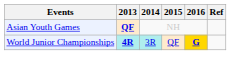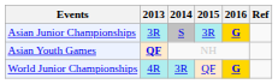 <table class="wikitable" style="font-size: 90%; text-align:center">
 <tr>
 <th>Events</th>
 <th>2013</th>
 <th>2014</th>
 <th>2015</th>
 <th>2016</th>
 <th>Ref</th>
 </tr>
 <tr>
+<td bgcolor="#ECF2FF"; align="left"><a href='#'>Asian Junior Championships</a></td>
+<td bgcolor=AFEEEE><a href='#'>3R</a></td>
+<td bgcolor=silver><a href='#'>S</a></td>
+<td bgcolor=AFEEEE><a href='#'>3R</a></td>
+<td bgcolor=gold><a href='#'><strong>G</strong></a></td>
+<td></td>
+</tr>
+<tr>
 <td bgcolor="#ECF2FF"; align="left"><a href='#'>Asian Youth Games</a></td>
 <td bgcolor=FFEBCD><strong><a href='#'>QF</a></strong></td>
 <td colspan="3" style=color:#ccc>NH</td>
 <td></td>
 </tr>
 <tr>
 <td bgcolor="#ECF2FF"; align="left"><a href='#'>World Junior Championships</a></td>
-<td bgcolor=AFEEEE><strong><a href='#'>4R</a></strong></td>
+<td bgcolor=AFEEEE><a href='#'>4R</a></td>
 <td bgcolor=AFEEEE><a href='#'>3R</a></td>
 <td bgcolor=FFEBCD><a href='#'>QF</a></td>
 <td bgcolor=gold><a href='#'><strong>G</strong></a></td>
 <td></td>
 </tr>
 </table>
